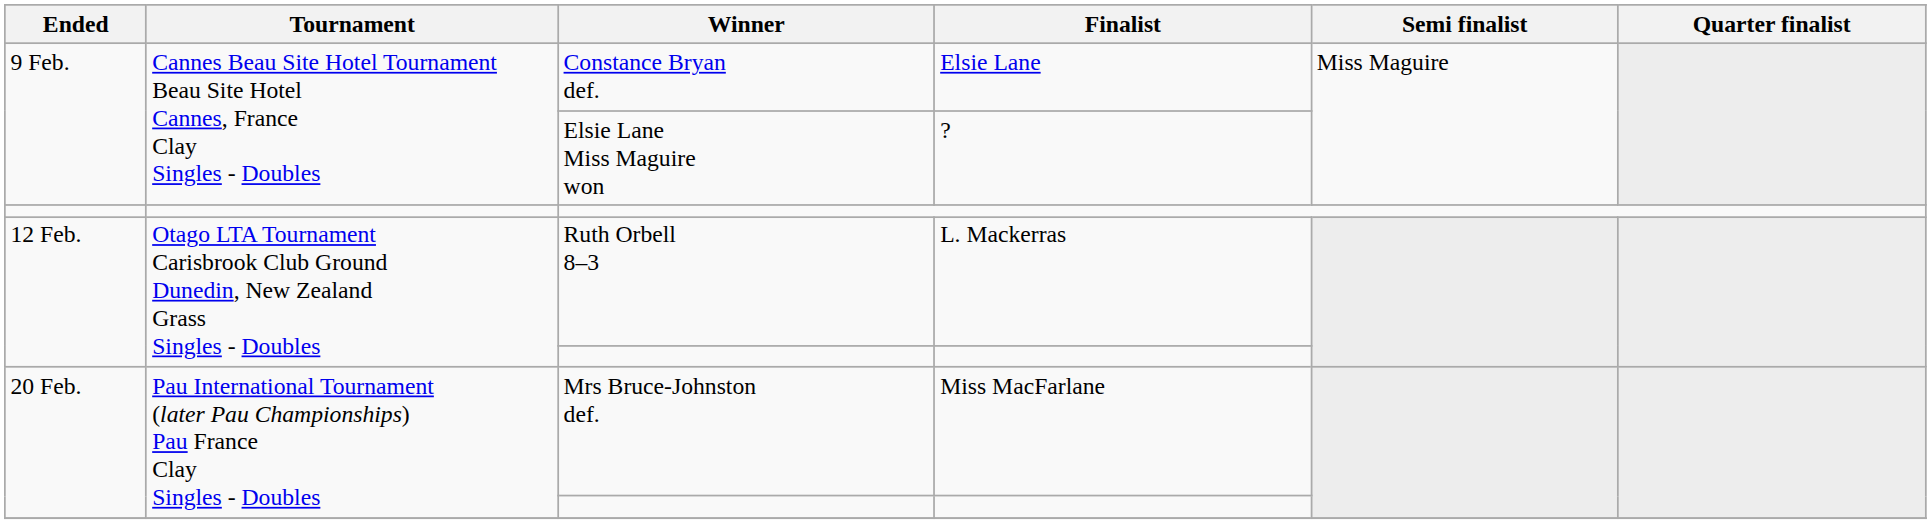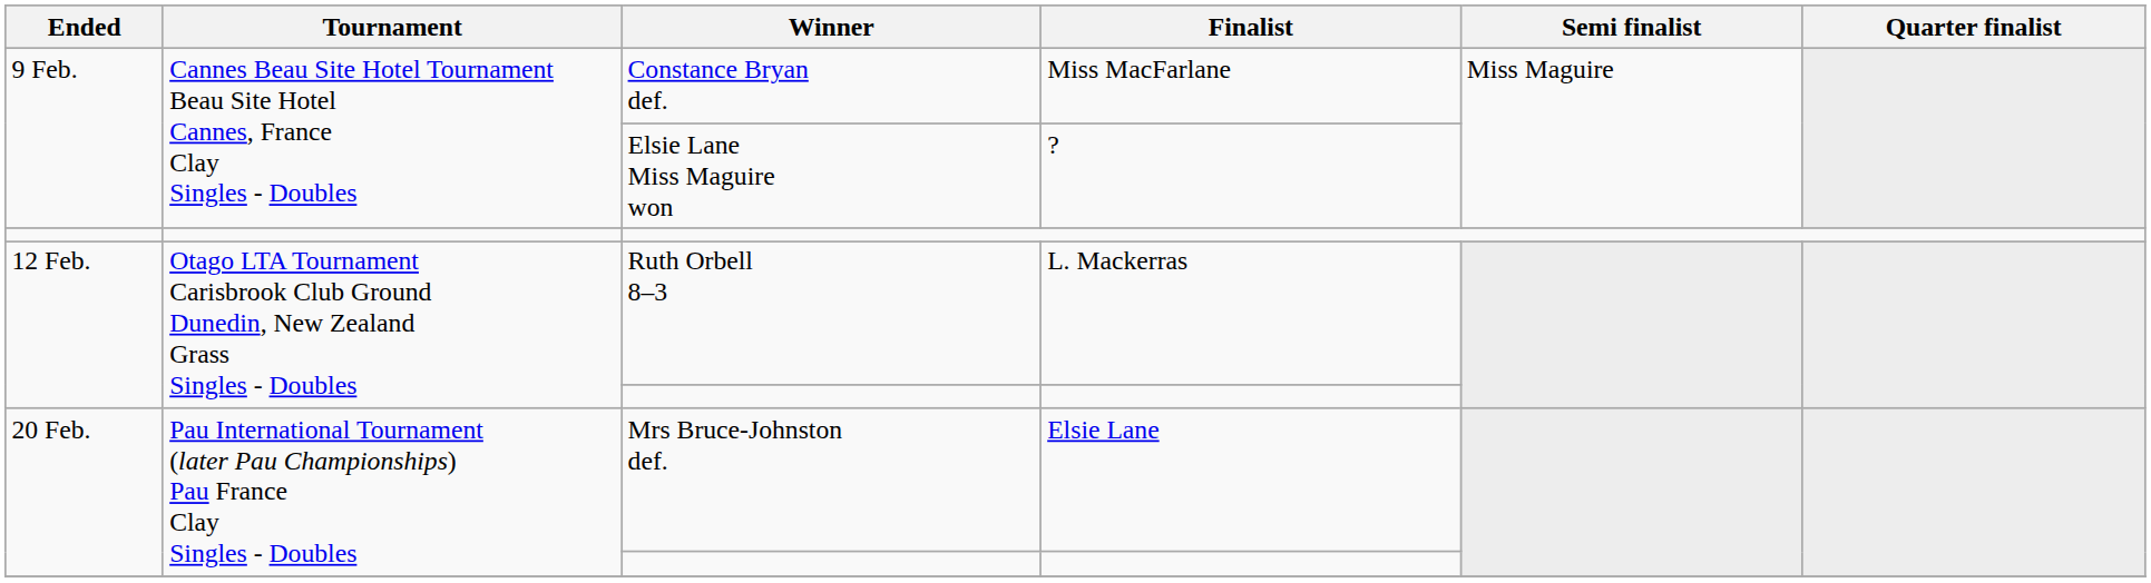 <table class="wikitable" style="font-size:85%;">
 <tr>
 <th width="75">Ended</th>
 <th width="230">Tournament</th>
 <th width="210">Winner</th>
 <th width="210">Finalist</th>
 <th width="170">Semi finalist</th>
 <th width="170">Quarter finalist</th>
 </tr>
 <tr valign=top>
 <td rowspan=2>9 Feb.</td>
 <td rowspan=2><a href='#'>Cannes Beau Site Hotel Tournament</a><br> Beau Site Hotel<br><a href='#'>Cannes</a>, France<br>Clay<br><a href='#'>Singles</a> - <a href='#'>Doubles</a></td>
 <td> <a href='#'>Constance Bryan</a><br>def.</td>
-<td> <a href='#'>Elsie Lane</a></td>
+<td> Miss MacFarlane</td>
 <td rowspan=2> Miss Maguire</td>
 <td style="background:#ededed;" rowspan=2></td>
 </tr>
 <tr valign=top>
 <td> Elsie Lane<br> Miss Maguire<br>won</td>
 <td>?</td>
 </tr>
 <tr valign=top>
 <td></td>
 <td></td>
 </tr>
 <tr valign=top>
 <td rowspan=2>12 Feb.</td>
 <td rowspan=2><a href='#'>Otago LTA Tournament</a><br>Carisbrook Club Ground<br><a href='#'>Dunedin</a>, New Zealand<br>Grass<br><a href='#'>Singles</a> - <a href='#'>Doubles</a></td>
 <td> Ruth Orbell<br>8–3</td>
 <td> L. Mackerras</td>
 <td style="background:#ededed;" rowspan=2></td>
 <td style="background:#ededed;" rowspan=2></td>
 </tr>
 <tr valign=top>
 <td></td>
 <td></td>
 </tr>
 <tr valign=top>
 <td rowspan=2>20 Feb.</td>
 <td rowspan=2><a href='#'>Pau International Tournament</a><br>(<em>later Pau Championships</em>)<br><a href='#'>Pau</a> France<br>Clay<br><a href='#'>Singles</a> - <a href='#'>Doubles</a></td>
 <td> Mrs Bruce-Johnston<br>def.</td>
-<td> Miss MacFarlane</td>
+<td> <a href='#'>Elsie Lane</a></td>
 <td style="background:#ededed;" rowspan=2></td>
 <td style="background:#ededed;" rowspan=2></td>
 </tr>
 <tr valign=top>
 <td></td>
 <td></td>
 </tr>
 <tr valign=top>
 </tr>
 </table>
